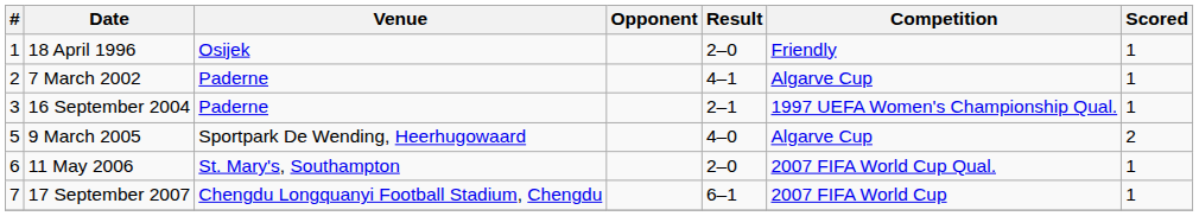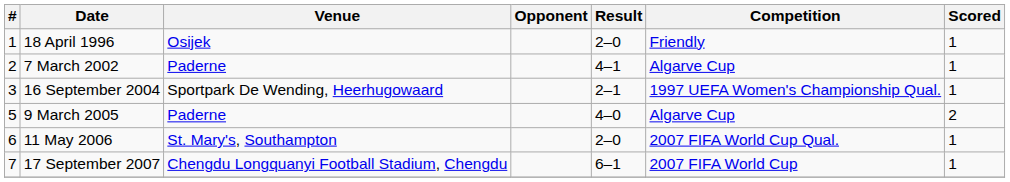 <table class="wikitable">
 <tr>
 <th>#</th>
 <th>Date</th>
 <th>Venue</th>
 <th>Opponent</th>
 <th>Result</th>
 <th>Competition</th>
 <th>Scored</th>
 </tr>
 <tr>
 <td>1</td>
 <td>18 April 1996</td>
 <td><a href='#'>Osijek</a></td>
 <td></td>
 <td>2–0</td>
 <td><a href='#'>Friendly</a></td>
 <td>1</td>
 </tr>
 <tr>
 <td>2</td>
 <td>7 March 2002</td>
 <td><a href='#'>Paderne</a></td>
 <td></td>
 <td>4–1</td>
 <td><a href='#'>Algarve Cup</a></td>
 <td>1</td>
 </tr>
 <tr>
 <td>3</td>
 <td>16 September 2004</td>
-<td><a href='#'>Paderne</a></td>
+<td>Sportpark De Wending, <a href='#'>Heerhugowaard</a></td>
 <td></td>
 <td>2–1</td>
 <td><a href='#'>1997 UEFA Women's Championship Qual.</a></td>
 <td>1</td>
 </tr>
 <tr>
 <td>5</td>
 <td>9 March 2005</td>
-<td>Sportpark De Wending, <a href='#'>Heerhugowaard</a></td>
+<td><a href='#'>Paderne</a></td>
 <td></td>
 <td>4–0</td>
 <td><a href='#'>Algarve Cup</a></td>
 <td>2</td>
 </tr>
 <tr>
 <td>6</td>
 <td>11 May 2006</td>
 <td><a href='#'>St. Mary's</a>, <a href='#'>Southampton</a></td>
 <td></td>
 <td>2–0</td>
 <td><a href='#'>2007 FIFA World Cup Qual.</a></td>
 <td>1</td>
 </tr>
 <tr>
 <td>7</td>
 <td>17 September 2007</td>
 <td><a href='#'>Chengdu Longquanyi Football Stadium</a>, <a href='#'>Chengdu</a></td>
 <td></td>
 <td>6–1</td>
 <td><a href='#'>2007 FIFA World Cup</a></td>
 <td>1</td>
 </tr>
 <tr>
 </tr>
 </table>
